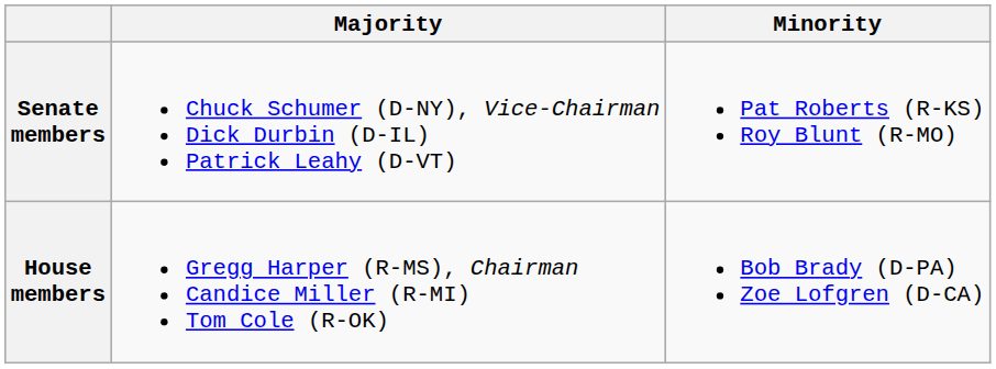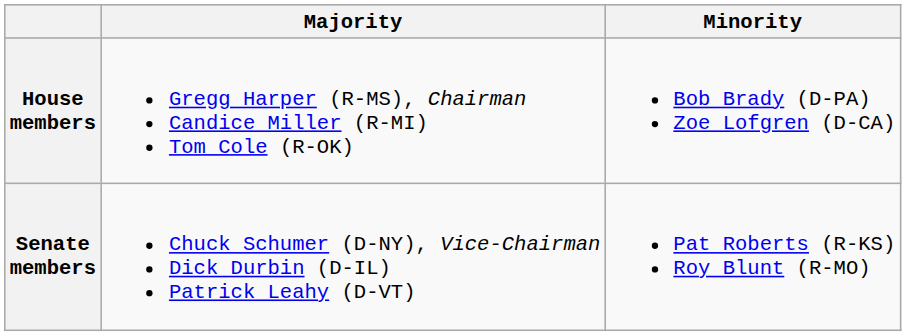 <table class=wikitable>
 <tr>
 <th></th>
 <th>Majority</th>
 <th>Minority</th>
 </tr>
 <tr>
+<th>House<br>members</th>
+<td valign="top" ><br><ul><li><a href='#'>Gregg Harper</a> (R-MS), <em>Chairman</em></li><li><a href='#'>Candice Miller</a> (R-MI)</li><li><a href='#'>Tom Cole</a> (R-OK)</li></ul></td>
+<td valign="top" ><br><ul><li><a href='#'>Bob Brady</a> (D-PA)</li><li><a href='#'>Zoe Lofgren</a> (D-CA)</li></ul></td>
+</tr>
+<tr>
 <th>Senate<br>members</th>
 <td valign="top" ><br><ul><li><a href='#'>Chuck Schumer</a> (D-NY), <em>Vice-Chairman</em></li><li><a href='#'>Dick Durbin</a> (D-IL)</li><li><a href='#'>Patrick Leahy</a> (D-VT)</li></ul></td>
 <td valign="top" ><br><ul><li><a href='#'>Pat Roberts</a> (R-KS)</li><li><a href='#'>Roy Blunt</a> (R-MO)</li></ul></td>
 </tr>
-<tr>
-<th>House<br>members</th>
-<td valign="top" ><br><ul><li><a href='#'>Gregg Harper</a> (R-MS), <em>Chairman</em></li><li><a href='#'>Candice Miller</a> (R-MI)</li><li><a href='#'>Tom Cole</a> (R-OK)</li></ul></td>
-<td valign="top" ><br><ul><li><a href='#'>Bob Brady</a> (D-PA)</li><li><a href='#'>Zoe Lofgren</a> (D-CA)</li></ul></td>
-</tr>
 </table>
